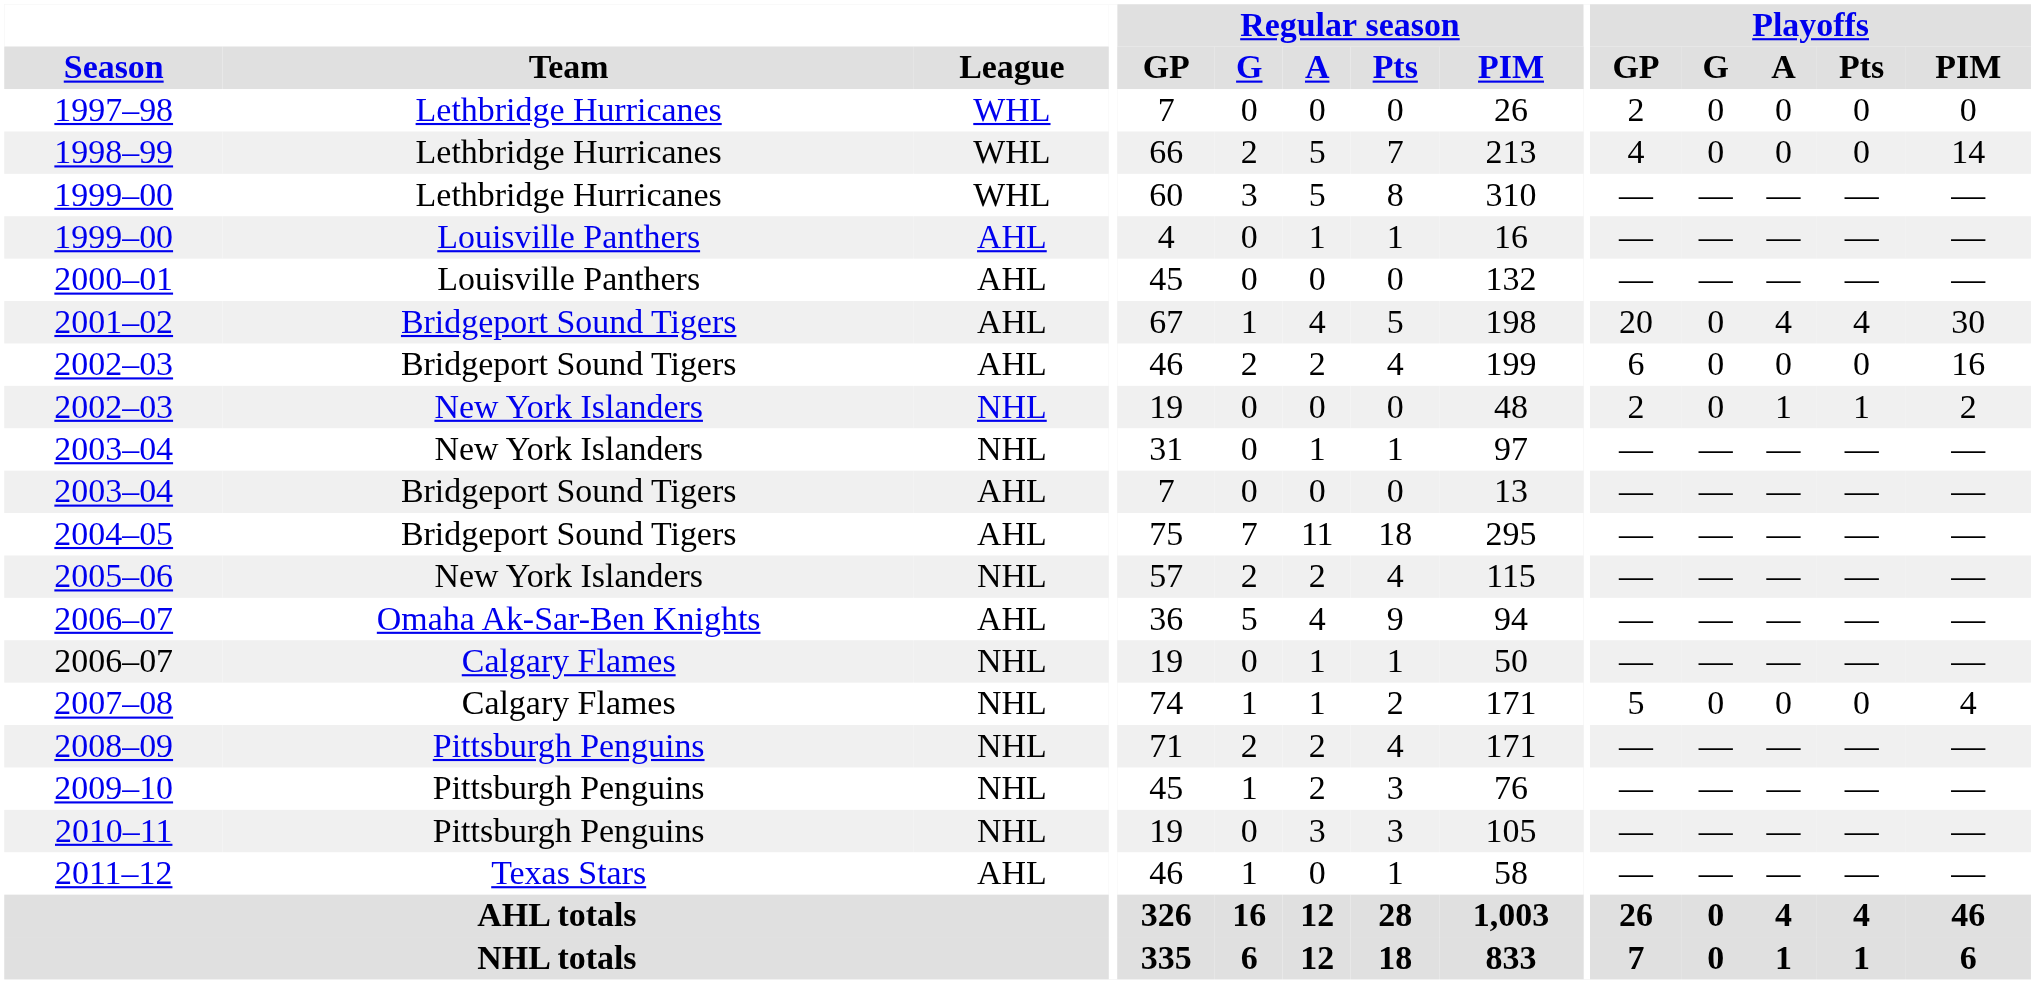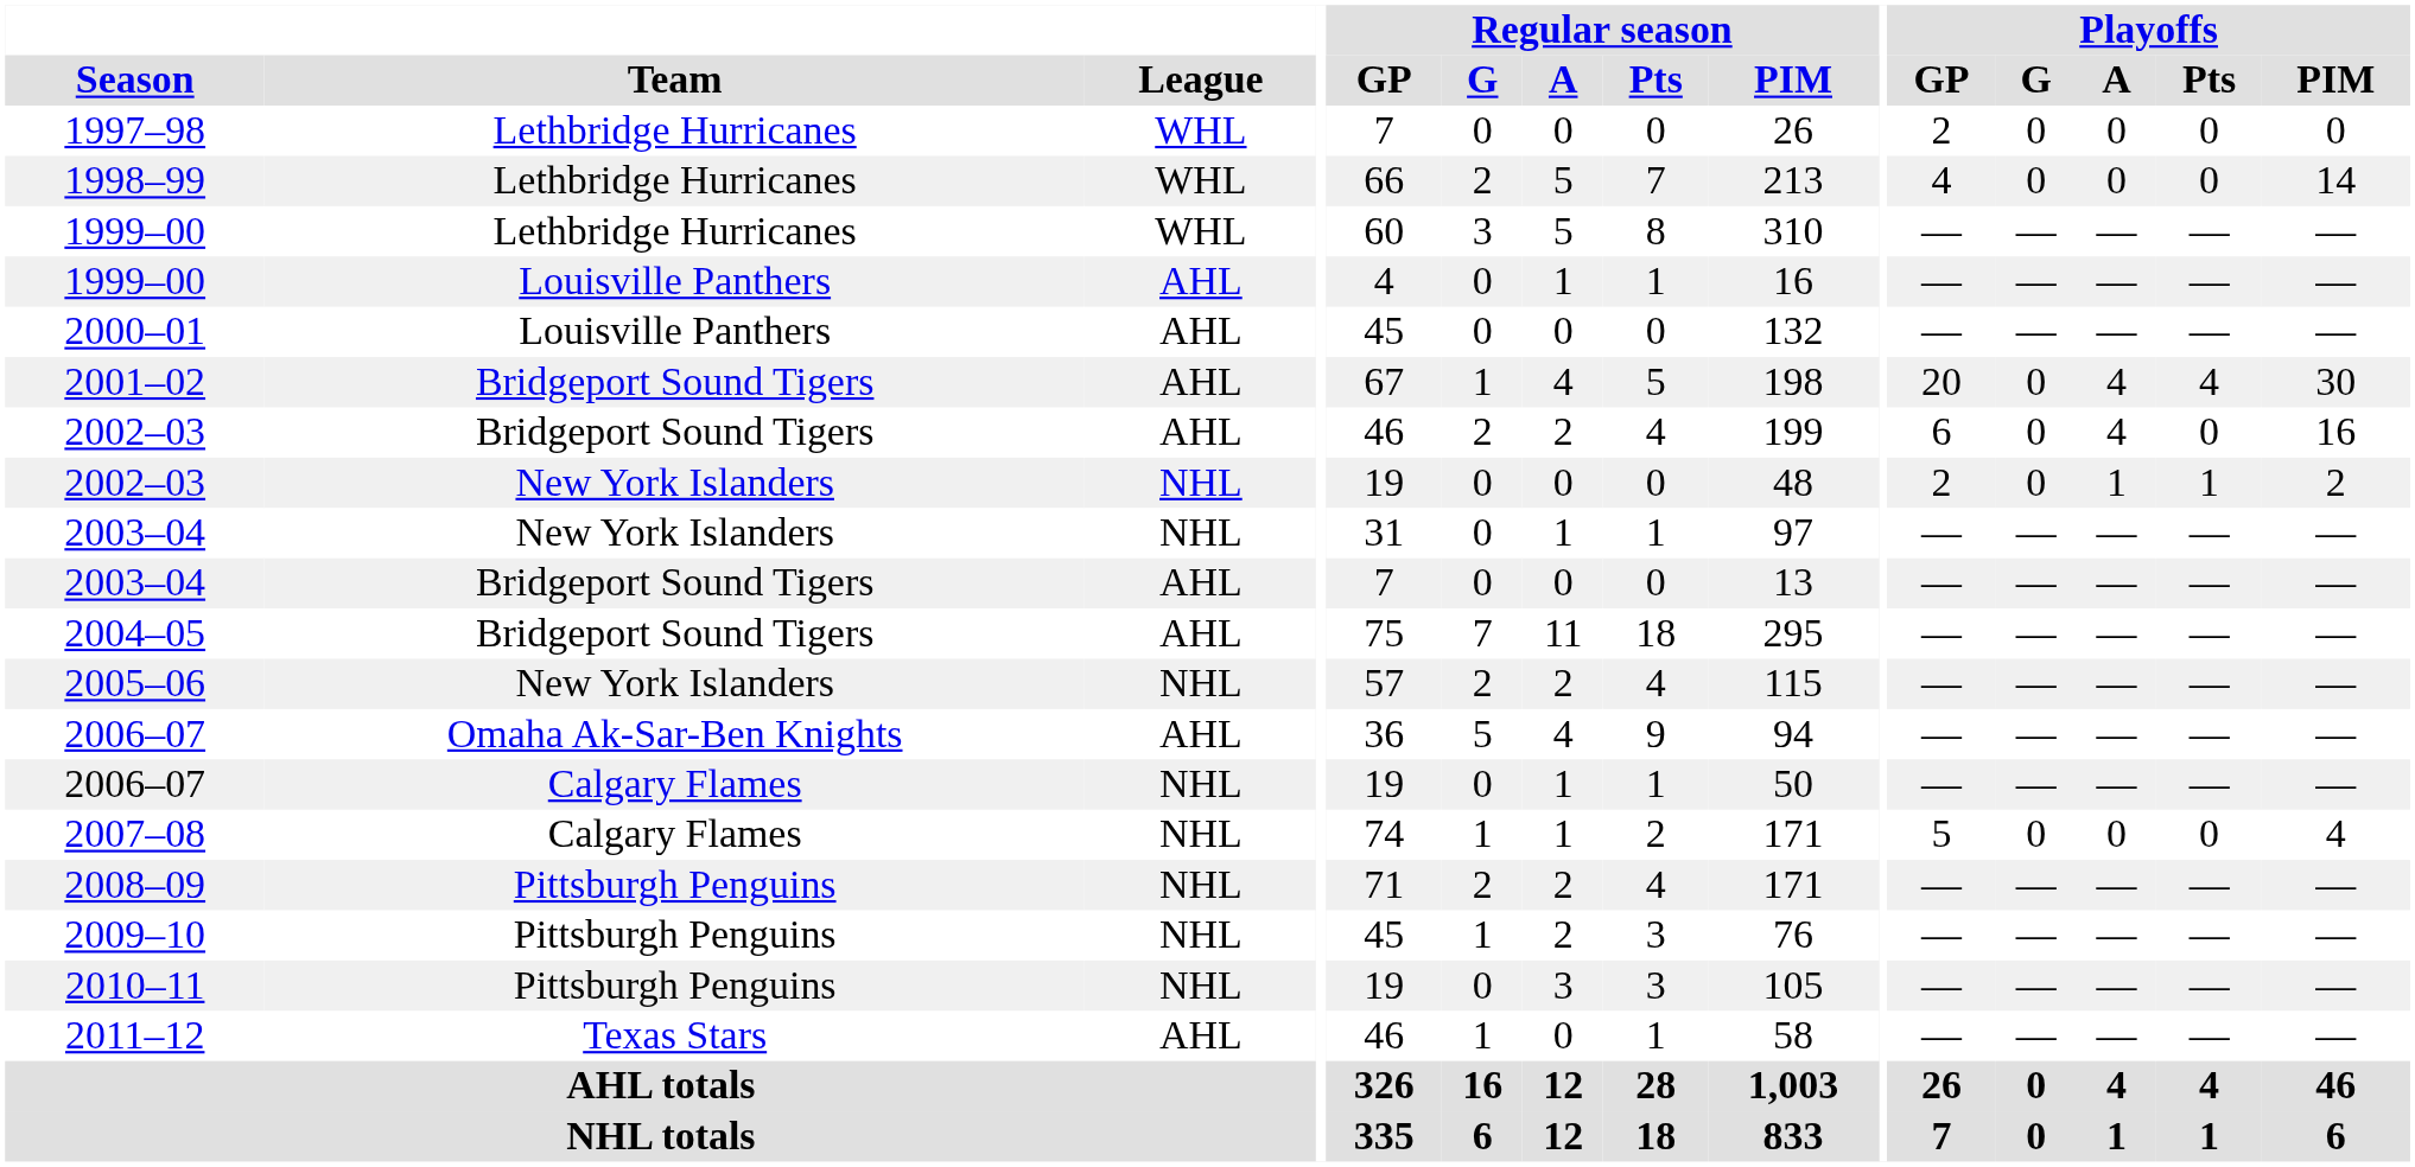 <table style="text-align:center; width:60em; border: 0; padding: 2px; border-spacing: 0;">
 <tr style="background: #e0e0e0;">
 <th colspan="3"  style="background: #fff;"></th>
 <th rowspan="99" style="background: #fff;"></th>
 <th colspan="5"><a href='#'>Regular season</a></th>
 <th rowspan="99" style="background: #fff;"></th>
 <th colspan="5"><a href='#'>Playoffs</a></th>
 </tr>
 <tr style="background: #e0e0e0;">
 <th><a href='#'>Season</a></th>
 <th>Team</th>
 <th>League</th>
 <th>GP</th>
 <th><a href='#'>G</a></th>
 <th><a href='#'>A</a></th>
 <th><a href='#'>Pts</a></th>
 <th><a href='#'>PIM</a></th>
 <th>GP</th>
 <th>G</th>
 <th>A</th>
 <th>Pts</th>
 <th>PIM</th>
 </tr>
 <tr>
 <td><a href='#'>1997–98</a></td>
 <td><a href='#'>Lethbridge Hurricanes</a></td>
 <td><a href='#'>WHL</a></td>
 <td>7</td>
 <td>0</td>
 <td>0</td>
 <td>0</td>
 <td>26</td>
 <td>2</td>
 <td>0</td>
 <td>0</td>
 <td>0</td>
 <td>0</td>
 </tr>
 <tr ALIGN="center" bgcolor="#f0f0f0">
 <td><a href='#'>1998–99</a></td>
 <td>Lethbridge Hurricanes</td>
 <td>WHL</td>
 <td>66</td>
 <td>2</td>
 <td>5</td>
 <td>7</td>
 <td>213</td>
 <td>4</td>
 <td>0</td>
 <td>0</td>
 <td>0</td>
 <td>14</td>
 </tr>
 <tr ALIGN="center">
 <td><a href='#'>1999–00</a></td>
 <td>Lethbridge Hurricanes</td>
 <td>WHL</td>
 <td>60</td>
 <td>3</td>
 <td>5</td>
 <td>8</td>
 <td>310</td>
 <td>—</td>
 <td>—</td>
 <td>—</td>
 <td>—</td>
 <td>—</td>
 </tr>
 <tr ALIGN="center" bgcolor="#f0f0f0">
 <td><a href='#'>1999–00</a></td>
 <td><a href='#'>Louisville Panthers</a></td>
 <td><a href='#'>AHL</a></td>
 <td>4</td>
 <td>0</td>
 <td>1</td>
 <td>1</td>
 <td>16</td>
 <td>—</td>
 <td>—</td>
 <td>—</td>
 <td>—</td>
 <td>—</td>
 </tr>
 <tr ALIGN="center">
 <td><a href='#'>2000–01</a></td>
 <td>Louisville Panthers</td>
 <td>AHL</td>
 <td>45</td>
 <td>0</td>
 <td>0</td>
 <td>0</td>
 <td>132</td>
 <td>—</td>
 <td>—</td>
 <td>—</td>
 <td>—</td>
 <td>—</td>
 </tr>
 <tr ALIGN="center" bgcolor="#f0f0f0">
 <td><a href='#'>2001–02</a></td>
 <td><a href='#'>Bridgeport Sound Tigers</a></td>
 <td>AHL</td>
 <td>67</td>
 <td>1</td>
 <td>4</td>
 <td>5</td>
 <td>198</td>
 <td>20</td>
 <td>0</td>
 <td>4</td>
 <td>4</td>
 <td>30</td>
 </tr>
 <tr ALIGN="center">
 <td><a href='#'>2002–03</a></td>
 <td>Bridgeport Sound Tigers</td>
 <td>AHL</td>
 <td>46</td>
 <td>2</td>
 <td>2</td>
 <td>4</td>
 <td>199</td>
 <td>6</td>
 <td>0</td>
-<td>0</td>
+<td>4</td>
 <td>0</td>
 <td>16</td>
 </tr>
 <tr ALIGN="center" bgcolor="#f0f0f0">
 <td><a href='#'>2002–03</a></td>
 <td><a href='#'>New York Islanders</a></td>
 <td><a href='#'>NHL</a></td>
 <td>19</td>
 <td>0</td>
 <td>0</td>
 <td>0</td>
 <td>48</td>
 <td>2</td>
 <td>0</td>
 <td>1</td>
 <td>1</td>
 <td>2</td>
 </tr>
 <tr ALIGN="center">
 <td><a href='#'>2003–04</a></td>
 <td>New York Islanders</td>
 <td>NHL</td>
 <td>31</td>
 <td>0</td>
 <td>1</td>
 <td>1</td>
 <td>97</td>
 <td>—</td>
 <td>—</td>
 <td>—</td>
 <td>—</td>
 <td>—</td>
 </tr>
 <tr ALIGN="center" bgcolor="#f0f0f0">
 <td><a href='#'>2003–04</a></td>
 <td>Bridgeport Sound Tigers</td>
 <td>AHL</td>
 <td>7</td>
 <td>0</td>
 <td>0</td>
 <td>0</td>
 <td>13</td>
 <td>—</td>
 <td>—</td>
 <td>—</td>
 <td>—</td>
 <td>—</td>
 </tr>
 <tr ALIGN="center">
 <td><a href='#'>2004–05</a></td>
 <td>Bridgeport Sound Tigers</td>
 <td>AHL</td>
 <td>75</td>
 <td>7</td>
 <td>11</td>
 <td>18</td>
 <td>295</td>
 <td>—</td>
 <td>—</td>
 <td>—</td>
 <td>—</td>
 <td>—</td>
 </tr>
 <tr ALIGN="center" bgcolor="#f0f0f0">
 <td><a href='#'>2005–06</a></td>
 <td>New York Islanders</td>
 <td>NHL</td>
 <td>57</td>
 <td>2</td>
 <td>2</td>
 <td>4</td>
 <td>115</td>
 <td>—</td>
 <td>—</td>
 <td>—</td>
 <td>—</td>
 <td>—</td>
 </tr>
 <tr ALIGN="center">
 <td><a href='#'>2006–07</a></td>
 <td><a href='#'>Omaha Ak-Sar-Ben Knights</a></td>
 <td>AHL</td>
 <td>36</td>
 <td>5</td>
 <td>4</td>
 <td>9</td>
 <td>94</td>
 <td>—</td>
 <td>—</td>
 <td>—</td>
 <td>—</td>
 <td>—</td>
 </tr>
 <tr ALIGN="center"  bgcolor="#f0f0f0">
 <td>2006–07</td>
 <td><a href='#'>Calgary Flames</a></td>
 <td>NHL</td>
 <td>19</td>
 <td>0</td>
 <td>1</td>
 <td>1</td>
 <td>50</td>
 <td>—</td>
 <td>—</td>
 <td>—</td>
 <td>—</td>
 <td>—</td>
 </tr>
 <tr ALIGN="center">
 <td><a href='#'>2007–08</a></td>
 <td>Calgary Flames</td>
 <td>NHL</td>
 <td>74</td>
 <td>1</td>
 <td>1</td>
 <td>2</td>
 <td>171</td>
 <td>5</td>
 <td>0</td>
 <td>0</td>
 <td>0</td>
 <td>4</td>
 </tr>
 <tr ALIGN="center"  bgcolor="#f0f0f0">
 <td><a href='#'>2008–09</a></td>
 <td><a href='#'>Pittsburgh Penguins</a></td>
 <td>NHL</td>
 <td>71</td>
 <td>2</td>
 <td>2</td>
 <td>4</td>
 <td>171</td>
 <td>—</td>
 <td>—</td>
 <td>—</td>
 <td>—</td>
 <td>—</td>
 </tr>
 <tr ALIGN="center">
 <td><a href='#'>2009–10</a></td>
 <td>Pittsburgh Penguins</td>
 <td>NHL</td>
 <td>45</td>
 <td>1</td>
 <td>2</td>
 <td>3</td>
 <td>76</td>
 <td>—</td>
 <td>—</td>
 <td>—</td>
 <td>—</td>
 <td>—</td>
 </tr>
 <tr ALIGN="center"  bgcolor="#f0f0f0">
 <td><a href='#'>2010–11</a></td>
 <td>Pittsburgh Penguins</td>
 <td>NHL</td>
 <td>19</td>
 <td>0</td>
 <td>3</td>
 <td>3</td>
 <td>105</td>
 <td>—</td>
 <td>—</td>
 <td>—</td>
 <td>—</td>
 <td>—</td>
 </tr>
 <tr ALIGN="center">
 <td><a href='#'>2011–12</a></td>
 <td><a href='#'>Texas Stars</a></td>
 <td>AHL</td>
 <td>46</td>
 <td>1</td>
 <td>0</td>
 <td>1</td>
 <td>58</td>
 <td>—</td>
 <td>—</td>
 <td>—</td>
 <td>—</td>
 <td>—</td>
 </tr>
 <tr bgcolor="#e0e0e0">
 <th colspan="3">AHL totals</th>
 <th>326</th>
 <th>16</th>
 <th>12</th>
 <th>28</th>
 <th>1,003</th>
 <th>26</th>
 <th>0</th>
 <th>4</th>
 <th>4</th>
 <th>46</th>
 </tr>
 <tr bgcolor="#e0e0e0">
 <th colspan="3">NHL totals</th>
 <th>335</th>
 <th>6</th>
 <th>12</th>
 <th>18</th>
 <th>833</th>
 <th>7</th>
 <th>0</th>
 <th>1</th>
 <th>1</th>
 <th>6</th>
 </tr>
 </table>
